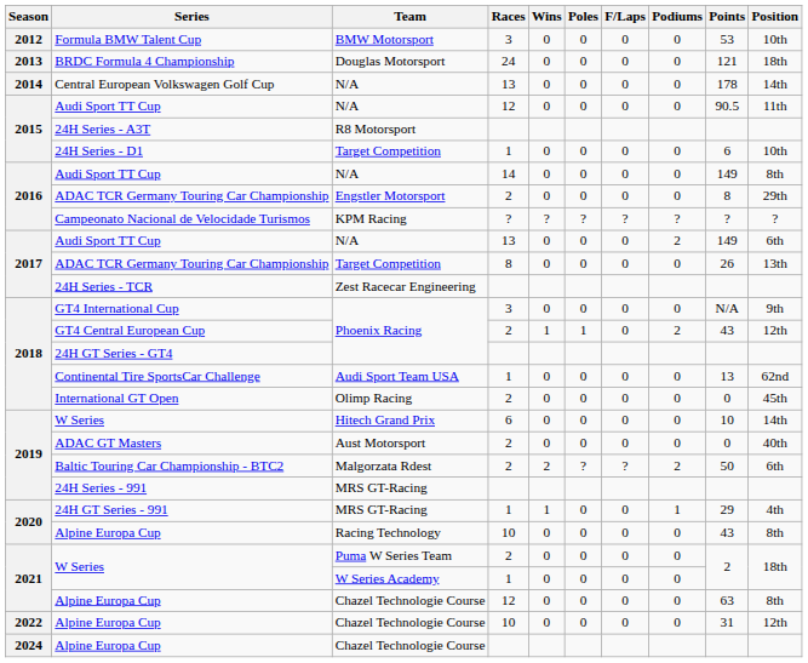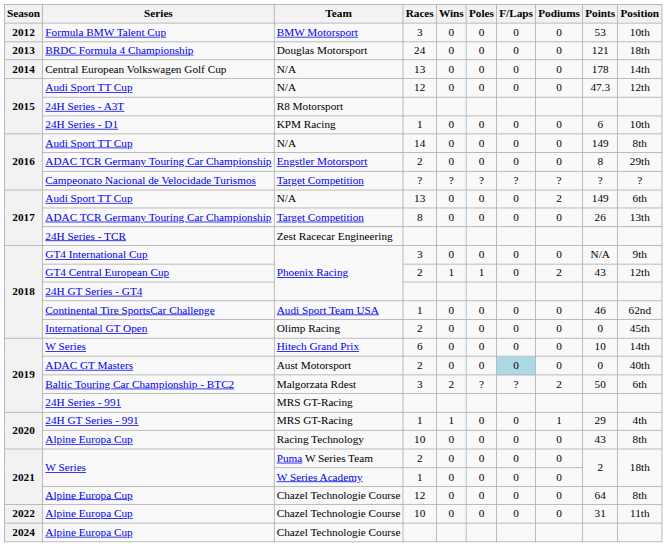 <table class="wikitable" style="font-size: 90%; text-align:center">
 <tr>
 <th>Season</th>
 <th>Series</th>
 <th>Team</th>
 <th>Races</th>
 <th>Wins</th>
 <th>Poles</th>
 <th>F/Laps</th>
 <th>Podiums</th>
 <th>Points</th>
 <th>Position</th>
 </tr>
 <tr>
 <th>2012</th>
 <td align=left><a href='#'>Formula BMW Talent Cup</a></td>
 <td align=left><a href='#'>BMW Motorsport</a></td>
 <td>3</td>
 <td>0</td>
 <td>0</td>
 <td>0</td>
 <td>0</td>
 <td>53</td>
 <td>10th</td>
 </tr>
 <tr>
 <th>2013</th>
 <td align=left><a href='#'>BRDC Formula 4 Championship</a></td>
 <td align=left>Douglas Motorsport</td>
 <td>24</td>
 <td>0</td>
 <td>0</td>
 <td>0</td>
 <td>0</td>
 <td>121</td>
 <td>18th</td>
 </tr>
 <tr>
 <th>2014</th>
 <td align=left>Central European Volkswagen Golf Cup</td>
 <td align=left>N/A</td>
 <td>13</td>
 <td>0</td>
 <td>0</td>
 <td>0</td>
 <td>0</td>
 <td>178</td>
 <td>14th</td>
 </tr>
 <tr>
 <th rowspan="3">2015</th>
 <td align=left><a href='#'>Audi Sport TT Cup</a></td>
 <td align=left>N/A</td>
 <td>12</td>
 <td>0</td>
 <td>0</td>
 <td>0</td>
 <td>0</td>
-<td>90.5</td>
-<td>11th</td>
+<td>47.3</td>
+<td>12th</td>
 </tr>
 <tr>
 <td align=left><a href='#'>24H Series - A3T</a></td>
 <td align=left>R8 Motorsport</td>
 <td></td>
 <td></td>
 <td></td>
 <td></td>
 <td></td>
 <td></td>
 <td></td>
 </tr>
 <tr>
 <td align=left><a href='#'>24H Series - D1</a></td>
-<td align=left><a href='#'>Target Competition</a></td>
+<td align=left>KPM Racing</td>
 <td>1</td>
 <td>0</td>
 <td>0</td>
 <td>0</td>
 <td>0</td>
 <td>6</td>
 <td>10th</td>
 </tr>
 <tr>
 <th rowspan="3">2016</th>
 <td align=left><a href='#'>Audi Sport TT Cup</a></td>
 <td align=left>N/A</td>
 <td>14</td>
 <td>0</td>
 <td>0</td>
 <td>0</td>
 <td>0</td>
 <td>149</td>
 <td>8th</td>
 </tr>
 <tr>
 <td align=left><a href='#'>ADAC TCR Germany Touring Car Championship</a></td>
 <td align=left><a href='#'>Engstler Motorsport</a></td>
 <td>2</td>
 <td>0</td>
 <td>0</td>
 <td>0</td>
 <td>0</td>
 <td>8</td>
 <td>29th</td>
 </tr>
 <tr>
 <td align=left><a href='#'>Campeonato Nacional de Velocidade Turismos</a></td>
-<td align=left>KPM Racing</td>
+<td align=left><a href='#'>Target Competition</a></td>
 <td>?</td>
 <td>?</td>
 <td>?</td>
 <td>?</td>
 <td>?</td>
 <td>?</td>
 <td>?</td>
 </tr>
 <tr>
 <th rowspan="3">2017</th>
 <td align=left><a href='#'>Audi Sport TT Cup</a></td>
 <td align=left>N/A</td>
 <td>13</td>
 <td>0</td>
 <td>0</td>
 <td>0</td>
 <td>2</td>
 <td>149</td>
 <td>6th</td>
 </tr>
 <tr>
 <td align=left><a href='#'>ADAC TCR Germany Touring Car Championship</a></td>
 <td align=left><a href='#'>Target Competition</a></td>
 <td>8</td>
 <td>0</td>
 <td>0</td>
 <td>0</td>
 <td>0</td>
 <td>26</td>
 <td>13th</td>
 </tr>
 <tr>
 <td align=left><a href='#'>24H Series - TCR</a></td>
 <td align=left>Zest Racecar Engineering</td>
 <td></td>
 <td></td>
 <td></td>
 <td></td>
 <td></td>
 <td></td>
 <td></td>
 </tr>
 <tr>
 <th rowspan="5">2018</th>
 <td align=left><a href='#'>GT4 International Cup</a></td>
 <td rowspan="3" align="left"><a href='#'>Phoenix Racing</a></td>
 <td>3</td>
 <td>0</td>
 <td>0</td>
 <td>0</td>
 <td>0</td>
 <td>N/A</td>
 <td>9th</td>
 </tr>
 <tr>
 <td align=left><a href='#'>GT4 Central European Cup</a></td>
 <td>2</td>
 <td>1</td>
 <td>1</td>
 <td>0</td>
 <td>2</td>
 <td>43</td>
 <td>12th</td>
 </tr>
 <tr>
 <td align=left><a href='#'>24H GT Series - GT4</a></td>
 <td></td>
 <td></td>
 <td></td>
 <td></td>
 <td></td>
 <td></td>
 <td></td>
 </tr>
 <tr>
 <td align=left><a href='#'>Continental Tire SportsCar Challenge</a></td>
 <td align=left><a href='#'>Audi Sport Team USA</a></td>
 <td>1</td>
 <td>0</td>
 <td>0</td>
 <td>0</td>
 <td>0</td>
-<td>13</td>
+<td>46</td>
 <td>62nd</td>
 </tr>
 <tr>
 <td align=left><a href='#'>International GT Open</a></td>
 <td align=left>Olimp Racing</td>
 <td>2</td>
 <td>0</td>
 <td>0</td>
 <td>0</td>
 <td>0</td>
 <td>0</td>
 <td>45th</td>
 </tr>
 <tr>
 <th rowspan="4">2019</th>
 <td align=left><a href='#'>W Series</a></td>
 <td align=left><a href='#'>Hitech Grand Prix</a></td>
 <td>6</td>
 <td>0</td>
 <td>0</td>
 <td>0</td>
 <td>0</td>
 <td>10</td>
 <td>14th</td>
 </tr>
 <tr>
 <td align=left><a href='#'>ADAC GT Masters</a></td>
 <td align=left>Aust Motorsport</td>
 <td>2</td>
 <td>0</td>
 <td>0</td>
-<td>0</td>
+<td style="background: lightblue;">0</td>
 <td>0</td>
 <td>0</td>
 <td>40th</td>
 </tr>
 <tr>
 <td align=left><a href='#'>Baltic Touring Car Championship - BTC2</a></td>
 <td align=left>Malgorzata Rdest</td>
-<td>2</td>
+<td>3</td>
 <td>2</td>
 <td>?</td>
 <td>?</td>
 <td>2</td>
 <td>50</td>
 <td>6th</td>
 </tr>
 <tr>
 <td align=left><a href='#'>24H Series - 991</a></td>
 <td align=left>MRS GT-Racing</td>
 <td></td>
 <td></td>
 <td></td>
 <td></td>
 <td></td>
 <td></td>
 <td></td>
 </tr>
 <tr>
 <th rowspan="2">2020</th>
 <td align="left"><a href='#'>24H GT Series - 991</a></td>
 <td align="left">MRS GT-Racing</td>
 <td>1</td>
 <td>1</td>
 <td>0</td>
 <td>0</td>
 <td>1</td>
 <td>29</td>
 <td>4th</td>
 </tr>
 <tr>
 <td align=left><a href='#'>Alpine Europa Cup</a></td>
 <td align=left>Racing Technology</td>
 <td>10</td>
 <td>0</td>
 <td>0</td>
 <td>0</td>
 <td>0</td>
 <td>43</td>
 <td>8th</td>
 </tr>
 <tr>
 <th rowspan=3>2021</th>
 <td rowspan=2 align=left><a href='#'>W Series</a></td>
 <td align=left><a href='#'>Puma</a> W Series Team</td>
 <td>2</td>
 <td>0</td>
 <td>0</td>
 <td>0</td>
 <td>0</td>
 <td rowspan=2>2</td>
 <td rowspan=2>18th</td>
 </tr>
 <tr>
 <td align=left><a href='#'>W Series Academy</a></td>
 <td>1</td>
 <td>0</td>
 <td>0</td>
 <td>0</td>
 <td>0</td>
 </tr>
 <tr>
 <td align=left><a href='#'>Alpine Europa Cup</a></td>
 <td align=left>Chazel Technologie Course</td>
 <td>12</td>
 <td>0</td>
 <td>0</td>
 <td>0</td>
 <td>0</td>
-<td>63</td>
+<td>64</td>
 <td>8th</td>
 </tr>
 <tr>
 <th>2022</th>
 <td align=left><a href='#'>Alpine Europa Cup</a></td>
 <td align=left>Chazel Technologie Course</td>
 <td>10</td>
 <td>0</td>
 <td>0</td>
 <td>0</td>
 <td>0</td>
 <td>31</td>
-<td>12th</td>
+<td>11th</td>
 </tr>
 <tr>
 <th>2024</th>
 <td align=left><a href='#'>Alpine Europa Cup</a></td>
 <td align=left>Chazel Technologie Course</td>
 <td></td>
 <td></td>
 <td></td>
 <td></td>
 <td></td>
 <td></td>
 <td></td>
 </tr>
 </table>
